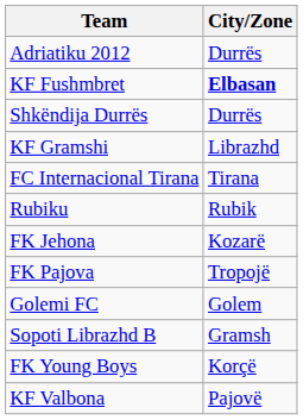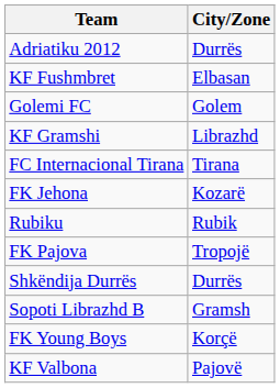 <table class="wikitable sortable">
 <tr>
 <th>Team</th>
 <th>City/Zone</th>
 </tr>
 <tr>
 <td><a href='#'>Adriatiku 2012</a></td>
 <td><a href='#'>Durrës</a></td>
 </tr>
 <tr>
 <td><a href='#'>KF Fushmbret</a></td>
-<td><strong><a href='#'>Elbasan</a></strong></td>
+<td><a href='#'>Elbasan</a></td>
 </tr>
 <tr>
-<td><a href='#'>Shkëndija Durrës</a></td>
-<td><a href='#'>Durrës</a></td>
+<td><a href='#'>Golemi FC</a></td>
+<td><a href='#'>Golem</a></td>
 </tr>
 <tr>
 <td><a href='#'>KF Gramshi</a></td>
 <td><a href='#'>Librazhd</a></td>
 </tr>
 <tr>
 <td><a href='#'>FC Internacional Tirana</a></td>
 <td><a href='#'>Tirana</a></td>
 </tr>
 <tr>
+<td><a href='#'>FK Jehona</a></td>
+<td><a href='#'>Kozarë</a></td>
+</tr>
+<tr>
 <td><a href='#'>Rubiku</a></td>
 <td><a href='#'>Rubik</a></td>
-</tr>
-<tr>
-<td><a href='#'>FK Jehona</a></td>
-<td><a href='#'>Kozarë</a></td>
 </tr>
 <tr>
 <td><a href='#'>FK Pajova</a></td>
 <td><a href='#'>Tropojë</a></td>
 </tr>
 <tr>
-<td><a href='#'>Golemi FC</a></td>
-<td><a href='#'>Golem</a></td>
+<td><a href='#'>Shkëndija Durrës</a></td>
+<td><a href='#'>Durrës</a></td>
 </tr>
 <tr>
 <td><a href='#'>Sopoti Librazhd B</a></td>
 <td><a href='#'>Gramsh</a></td>
 </tr>
 <tr>
 <td><a href='#'>FK Young Boys</a></td>
 <td><a href='#'>Korçë</a></td>
 </tr>
 <tr>
 <td><a href='#'>KF Valbona</a></td>
 <td><a href='#'>Pajovë</a></td>
 </tr>
 </table>
